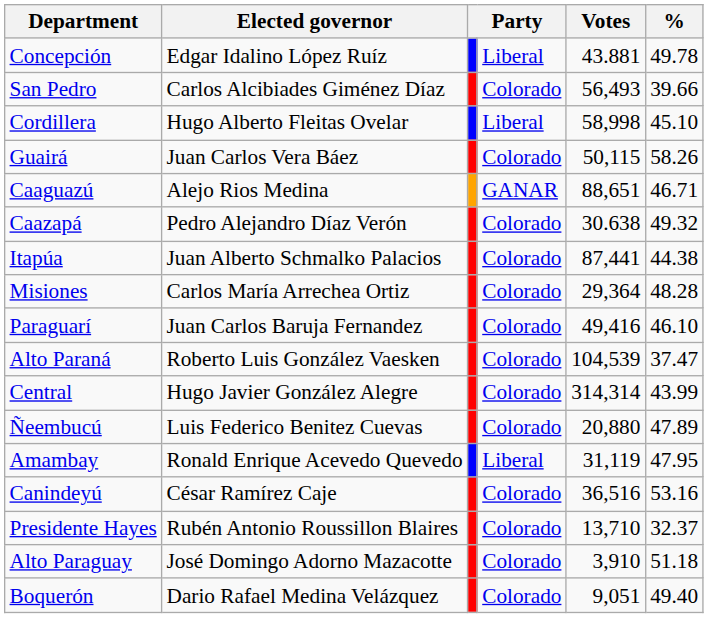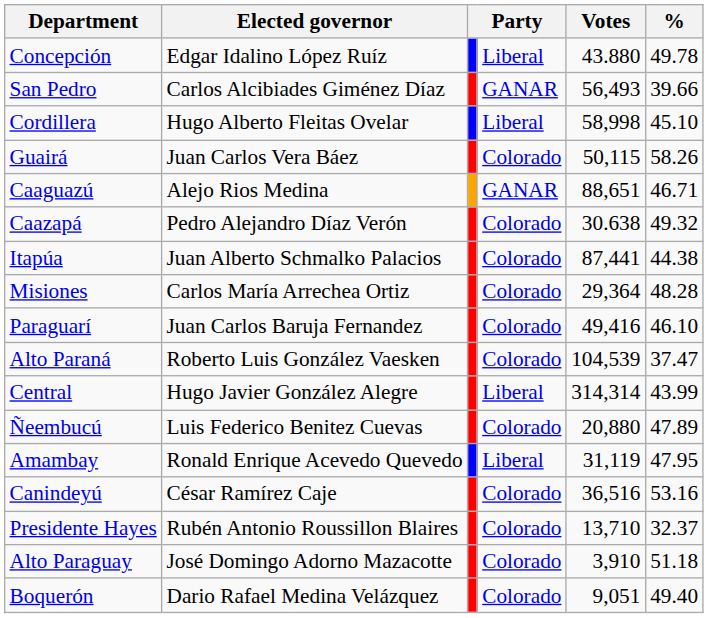 <table class=wikitable style=text-align:left>
 <tr>
 <th>Department</th>
 <th>Elected governor</th>
 <th colspan=2>Party</th>
 <th>Votes</th>
 <th>%</th>
 </tr>
 <tr>
 <td> <a href='#'>Concepción</a></td>
 <td>Edgar Idalino López Ruíz</td>
 <td bgcolor=Blue></td>
 <td align=left><a href='#'>Liberal</a></td>
-<td align=right>43.881</td>
+<td align=right>43.880</td>
 <td align=right>49.78</td>
 </tr>
 <tr>
 <td> <a href='#'>San Pedro</a></td>
 <td>Carlos Alcibiades Giménez Díaz</td>
 <td bgcolor=Red></td>
-<td align=left><a href='#'>Colorado</a></td>
+<td align=left><a href='#'>GANAR</a></td>
 <td align=right>56,493</td>
 <td align=right>39.66</td>
 </tr>
 <tr>
 <td> <a href='#'>Cordillera</a></td>
 <td>Hugo Alberto Fleitas Ovelar</td>
 <td bgcolor=Blue></td>
 <td align=left><a href='#'>Liberal</a></td>
 <td align=right>58,998</td>
 <td align=right>45.10</td>
 </tr>
 <tr>
 <td> <a href='#'>Guairá</a></td>
 <td>Juan Carlos Vera Báez</td>
 <td bgcolor=Red></td>
 <td align=left><a href='#'>Colorado</a></td>
 <td align=right>50,115</td>
 <td align=right>58.26</td>
 </tr>
 <tr>
 <td> <a href='#'>Caaguazú</a></td>
 <td>Alejo Rios Medina</td>
 <td bgcolor=Orange></td>
 <td align=left><a href='#'>GANAR</a></td>
 <td align=right>88,651</td>
 <td align=right>46.71</td>
 </tr>
 <tr>
 <td> <a href='#'>Caazapá</a></td>
 <td>Pedro Alejandro Díaz Verón</td>
 <td bgcolor=Red></td>
 <td align=left><a href='#'>Colorado</a></td>
 <td align=right>30.638</td>
 <td align=right>49.32</td>
 </tr>
 <tr>
 <td> <a href='#'>Itapúa</a></td>
 <td>Juan Alberto Schmalko Palacios</td>
 <td bgcolor=Red></td>
 <td align=left><a href='#'>Colorado</a></td>
 <td align=right>87,441</td>
 <td align=right>44.38</td>
 </tr>
 <tr>
 <td> <a href='#'>Misiones</a></td>
 <td>Carlos María Arrechea Ortiz</td>
 <td bgcolor=Red></td>
 <td align=left><a href='#'>Colorado</a></td>
 <td align=right>29,364</td>
 <td align=right>48.28</td>
 </tr>
 <tr>
 <td> <a href='#'>Paraguarí</a></td>
 <td>Juan Carlos Baruja Fernandez</td>
 <td bgcolor=Red></td>
 <td align=left><a href='#'>Colorado</a></td>
 <td align=right>49,416</td>
 <td align=right>46.10</td>
 </tr>
 <tr>
 <td> <a href='#'>Alto Paraná</a></td>
 <td>Roberto Luis González Vaesken</td>
 <td bgcolor=Red></td>
 <td align=left><a href='#'>Colorado</a></td>
 <td align=right>104,539</td>
 <td align=right>37.47</td>
 </tr>
 <tr>
 <td> <a href='#'>Central</a></td>
 <td>Hugo Javier González Alegre</td>
 <td bgcolor=Red></td>
-<td align=left><a href='#'>Colorado</a></td>
+<td align=left><a href='#'>Liberal</a></td>
 <td align=right>314,314</td>
 <td align=right>43.99</td>
 </tr>
 <tr>
 <td> <a href='#'>Ñeembucú</a></td>
 <td>Luis Federico Benitez Cuevas</td>
 <td bgcolor=Red></td>
 <td align=left><a href='#'>Colorado</a></td>
 <td align=right>20,880</td>
 <td align=right>47.89</td>
 </tr>
 <tr>
 <td> <a href='#'>Amambay</a></td>
 <td>Ronald Enrique Acevedo Quevedo</td>
 <td bgcolor=Blue></td>
 <td align=left><a href='#'>Liberal</a></td>
 <td align=right>31,119</td>
 <td align=right>47.95</td>
 </tr>
 <tr>
 <td> <a href='#'>Canindeyú</a></td>
 <td>César Ramírez Caje</td>
 <td bgcolor=Red></td>
 <td align=left><a href='#'>Colorado</a></td>
 <td align=right>36,516</td>
 <td align=right>53.16</td>
 </tr>
 <tr>
 <td> <a href='#'>Presidente Hayes</a></td>
 <td>Rubén Antonio Roussillon Blaires</td>
 <td bgcolor=Red></td>
 <td align=left><a href='#'>Colorado</a></td>
 <td align=right>13,710</td>
 <td align=right>32.37</td>
 </tr>
 <tr>
 <td> <a href='#'>Alto Paraguay</a></td>
 <td>José Domingo Adorno Mazacotte</td>
 <td bgcolor=Red></td>
 <td align=left><a href='#'>Colorado</a></td>
 <td align=right>3,910</td>
 <td align=right>51.18</td>
 </tr>
 <tr>
 <td> <a href='#'>Boquerón</a></td>
 <td>Dario Rafael Medina Velázquez</td>
 <td bgcolor=Red></td>
 <td align=left><a href='#'>Colorado</a></td>
 <td align=right>9,051</td>
 <td align=right>49.40</td>
 </tr>
 </table>
